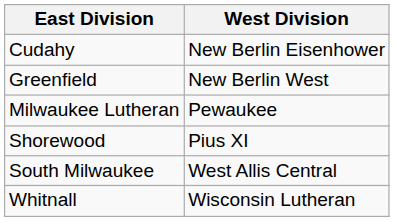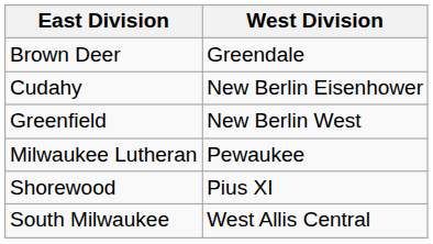 <table class="wikitable">
 <tr>
 <th>East Division</th>
 <th>West Division</th>
+</tr>
+<tr>
+<td>Brown Deer</td>
+<td>Greendale</td>
 </tr>
 <tr>
 <td>Cudahy</td>
 <td>New Berlin Eisenhower</td>
 </tr>
 <tr>
 <td>Greenfield</td>
 <td>New Berlin West</td>
 </tr>
 <tr>
 <td>Milwaukee Lutheran</td>
 <td>Pewaukee</td>
 </tr>
 <tr>
 <td>Shorewood</td>
 <td>Pius XI</td>
 </tr>
 <tr>
 <td>South Milwaukee</td>
 <td>West Allis Central</td>
 </tr>
-<tr>
-<td>Whitnall</td>
-<td>Wisconsin Lutheran</td>
-</tr>
 </table>
